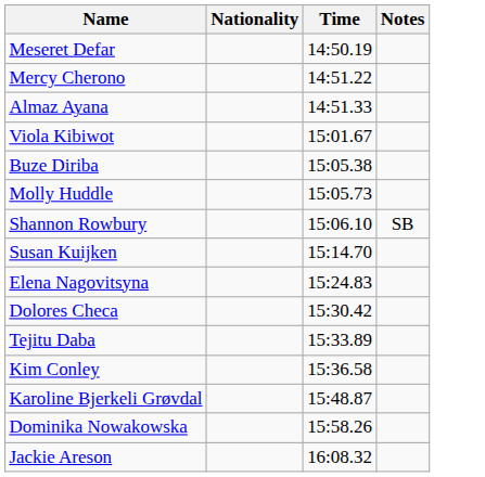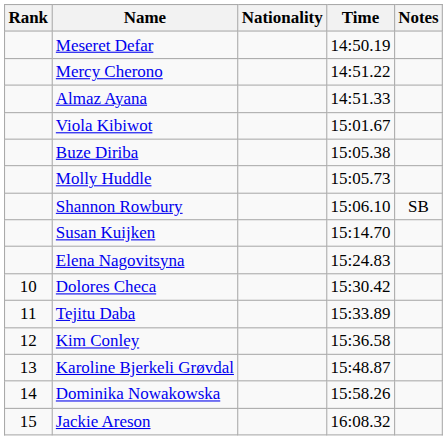 <table class="wikitable sortable" style="text-align:center">
 <tr>
+<th>Rank</th>
 <th>Name</th>
 <th>Nationality</th>
 <th>Time</th>
 <th>Notes</th>
 </tr>
 <tr>
+<td></td>
 <td align=left><a href='#'>Meseret Defar</a></td>
 <td align=left></td>
 <td>14:50.19</td>
 <td></td>
 </tr>
 <tr>
+<td></td>
 <td align=left><a href='#'>Mercy Cherono</a></td>
 <td align=left></td>
 <td>14:51.22</td>
 <td></td>
 </tr>
 <tr>
+<td></td>
 <td align=left><a href='#'>Almaz Ayana</a></td>
 <td align=left></td>
 <td>14:51.33</td>
 <td></td>
 </tr>
 <tr>
+<td></td>
 <td align=left><a href='#'>Viola Kibiwot</a></td>
 <td align=left></td>
 <td>15:01.67</td>
 <td></td>
 </tr>
 <tr>
+<td></td>
 <td align=left><a href='#'>Buze Diriba</a></td>
 <td align=left></td>
 <td>15:05.38</td>
 <td></td>
 </tr>
 <tr>
+<td></td>
 <td align=left><a href='#'>Molly Huddle</a></td>
 <td align=left></td>
 <td>15:05.73</td>
 <td></td>
 </tr>
 <tr>
+<td></td>
 <td align=left><a href='#'>Shannon Rowbury</a></td>
 <td align=left></td>
 <td>15:06.10</td>
 <td>SB</td>
 </tr>
 <tr>
+<td></td>
 <td align=left><a href='#'>Susan Kuijken</a></td>
 <td align=left></td>
 <td>15:14.70</td>
 <td></td>
 </tr>
 <tr>
+<td></td>
 <td align=left><a href='#'>Elena Nagovitsyna</a></td>
 <td align=left></td>
 <td>15:24.83</td>
 <td></td>
 </tr>
 <tr>
+<td>10</td>
 <td align=left><a href='#'>Dolores Checa</a></td>
 <td align=left></td>
 <td>15:30.42</td>
 <td></td>
 </tr>
 <tr>
+<td>11</td>
 <td align=left><a href='#'>Tejitu Daba</a></td>
 <td align=left></td>
 <td>15:33.89</td>
 <td></td>
 </tr>
 <tr>
+<td>12</td>
 <td align=left><a href='#'>Kim Conley</a></td>
 <td align=left></td>
 <td>15:36.58</td>
 <td></td>
 </tr>
 <tr>
+<td>13</td>
 <td align=left><a href='#'>Karoline Bjerkeli Grøvdal</a></td>
 <td align=left></td>
 <td>15:48.87</td>
 <td></td>
 </tr>
 <tr>
+<td>14</td>
 <td align=left><a href='#'>Dominika Nowakowska</a></td>
 <td align=left></td>
 <td>15:58.26</td>
 <td></td>
 </tr>
 <tr>
+<td>15</td>
 <td align=left><a href='#'>Jackie Areson</a></td>
 <td align=left></td>
 <td>16:08.32</td>
 <td></td>
 </tr>
 </table>
